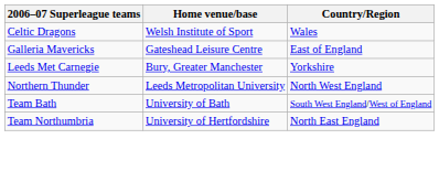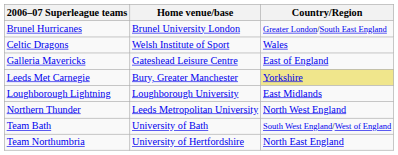 <table class="wikitable collapsible">
 <tr>
 <th>2006–07 Superleague teams</th>
 <th>Home venue/base</th>
 <th>Country/Region</th>
+</tr>
+<tr>
+<td><a href='#'>Brunel Hurricanes</a></td>
+<td><a href='#'>Brunel University London</a></td>
+<td><small><a href='#'>Greater London</a>/<a href='#'>South East England</a></small></td>
 </tr>
 <tr>
 <td><a href='#'>Celtic Dragons</a></td>
 <td><a href='#'>Welsh Institute of Sport</a></td>
 <td><a href='#'>Wales</a></td>
 </tr>
 <tr>
 <td><a href='#'>Galleria Mavericks</a></td>
 <td><a href='#'>Gateshead Leisure Centre</a></td>
 <td><a href='#'>East of England</a></td>
 </tr>
 <tr>
 <td><a href='#'>Leeds Met Carnegie</a></td>
 <td><a href='#'>Bury, Greater Manchester</a></td>
-<td><a href='#'>Yorkshire</a></td>
+<td style="background: khaki;"><a href='#'>Yorkshire</a></td>
+</tr>
+<tr>
+<td><a href='#'>Loughborough Lightning</a></td>
+<td><a href='#'>Loughborough University</a></td>
+<td><a href='#'>East Midlands</a></td>
 </tr>
 <tr>
 <td><a href='#'>Northern Thunder</a></td>
 <td><a href='#'>Leeds Metropolitan University</a></td>
 <td><a href='#'>North West England</a></td>
 </tr>
 <tr>
 <td><a href='#'>Team Bath</a></td>
 <td><a href='#'>University of Bath</a></td>
 <td><small><a href='#'>South West England</a>/<a href='#'>West of England</a></small></td>
 </tr>
 <tr>
 <td><a href='#'>Team Northumbria</a></td>
 <td><a href='#'>University of Hertfordshire</a></td>
 <td><a href='#'>North East England</a></td>
 </tr>
 </table>
